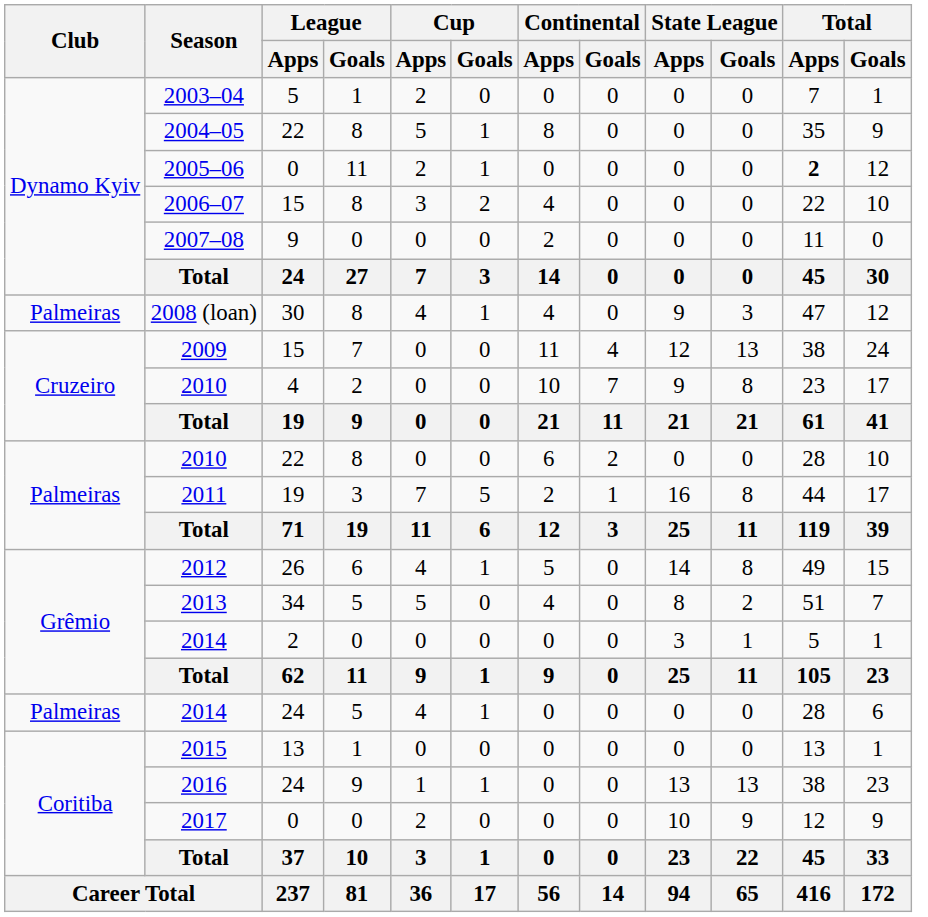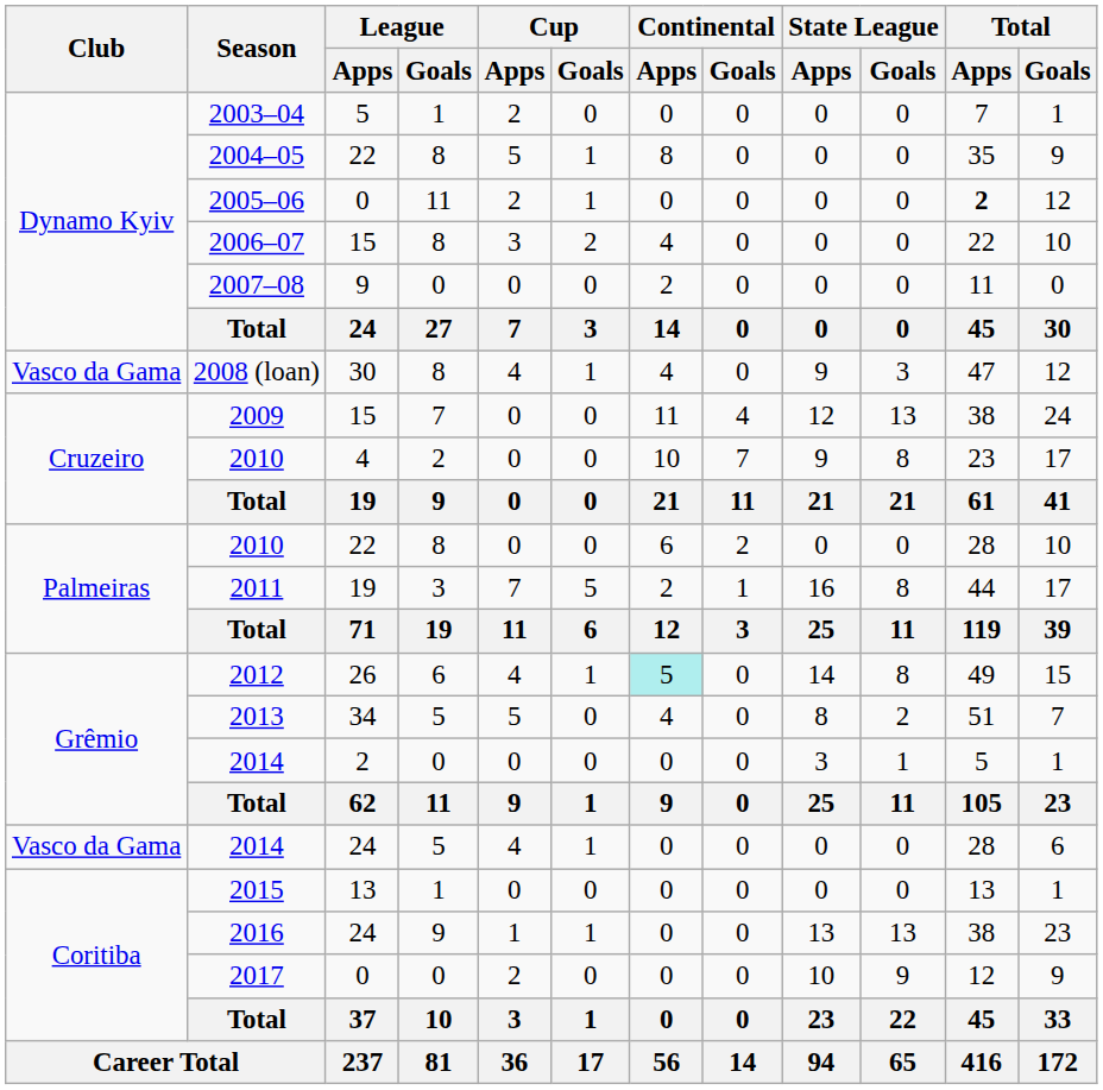 <table class="wikitable" style="text-align: center;">
 <tr>
 <th rowspan="2">Club</th>
 <th rowspan="2">Season</th>
 <th colspan="2">League</th>
 <th colspan="2">Cup</th>
 <th colspan="2">Continental</th>
 <th colspan="2">State League</th>
 <th colspan="2">Total</th>
 </tr>
 <tr>
 <th>Apps</th>
 <th>Goals</th>
 <th>Apps</th>
 <th>Goals</th>
 <th>Apps</th>
 <th>Goals</th>
 <th>Apps</th>
 <th>Goals</th>
 <th>Apps</th>
 <th>Goals</th>
 </tr>
 <tr>
 <td rowspan="6"><a href='#'>Dynamo Kyiv</a></td>
 <td><a href='#'>2003–04</a></td>
 <td>5</td>
 <td>1</td>
 <td>2</td>
 <td>0</td>
 <td>0</td>
 <td>0</td>
 <td>0</td>
 <td>0</td>
 <td>7</td>
 <td>1</td>
 </tr>
 <tr>
 <td><a href='#'>2004–05</a></td>
 <td>22</td>
 <td>8</td>
 <td>5</td>
 <td>1</td>
 <td>8</td>
 <td>0</td>
 <td>0</td>
 <td>0</td>
 <td>35</td>
 <td>9</td>
 </tr>
 <tr>
 <td><a href='#'>2005–06</a></td>
 <td>0</td>
 <td>11</td>
 <td>2</td>
 <td>1</td>
 <td>0</td>
 <td>0</td>
 <td>0</td>
 <td>0</td>
 <td><strong>2</strong></td>
 <td>12</td>
 </tr>
 <tr>
 <td><a href='#'>2006–07</a></td>
 <td>15</td>
 <td>8</td>
 <td>3</td>
 <td>2</td>
 <td>4</td>
 <td>0</td>
 <td>0</td>
 <td>0</td>
 <td>22</td>
 <td>10</td>
 </tr>
 <tr>
 <td><a href='#'>2007–08</a></td>
 <td>9</td>
 <td>0</td>
 <td>0</td>
 <td>0</td>
 <td>2</td>
 <td>0</td>
 <td>0</td>
 <td>0</td>
 <td>11</td>
 <td>0</td>
 </tr>
 <tr>
 <th>Total</th>
 <th>24</th>
 <th>27</th>
 <th>7</th>
 <th>3</th>
 <th>14</th>
 <th>0</th>
 <th>0</th>
 <th>0</th>
 <th>45</th>
 <th>30</th>
 </tr>
 <tr>
-<td><a href='#'>Palmeiras</a></td>
+<td><a href='#'>Vasco da Gama</a></td>
 <td><a href='#'>2008</a> (loan)</td>
 <td>30</td>
 <td>8</td>
 <td>4</td>
 <td>1</td>
 <td>4</td>
 <td>0</td>
 <td>9</td>
 <td>3</td>
 <td>47</td>
 <td>12</td>
 </tr>
 <tr>
 <td rowspan="3"><a href='#'>Cruzeiro</a></td>
 <td><a href='#'>2009</a></td>
 <td>15</td>
 <td>7</td>
 <td>0</td>
 <td>0</td>
 <td>11</td>
 <td>4</td>
 <td>12</td>
 <td>13</td>
 <td>38</td>
 <td>24</td>
 </tr>
 <tr>
 <td><a href='#'>2010</a></td>
 <td>4</td>
 <td>2</td>
 <td>0</td>
 <td>0</td>
 <td>10</td>
 <td>7</td>
 <td>9</td>
 <td>8</td>
 <td>23</td>
 <td>17</td>
 </tr>
 <tr>
 <th>Total</th>
 <th>19</th>
 <th>9</th>
 <th>0</th>
 <th>0</th>
 <th>21</th>
 <th>11</th>
 <th>21</th>
 <th>21</th>
 <th>61</th>
 <th>41</th>
 </tr>
 <tr>
 <td rowspan="3"><a href='#'>Palmeiras</a></td>
 <td><a href='#'>2010</a></td>
 <td>22</td>
 <td>8</td>
 <td>0</td>
 <td>0</td>
 <td>6</td>
 <td>2</td>
 <td>0</td>
 <td>0</td>
 <td>28</td>
 <td>10</td>
 </tr>
 <tr>
 <td><a href='#'>2011</a></td>
 <td>19</td>
 <td>3</td>
 <td>7</td>
 <td>5</td>
 <td>2</td>
 <td>1</td>
 <td>16</td>
 <td>8</td>
 <td>44</td>
 <td>17</td>
 </tr>
 <tr>
 <th>Total</th>
 <th>71</th>
 <th>19</th>
 <th>11</th>
 <th>6</th>
 <th>12</th>
 <th>3</th>
 <th>25</th>
 <th>11</th>
 <th>119</th>
 <th>39</th>
 </tr>
 <tr>
 <td rowspan="4"><a href='#'>Grêmio</a></td>
 <td><a href='#'>2012</a></td>
 <td>26</td>
 <td>6</td>
 <td>4</td>
 <td>1</td>
-<td>5</td>
+<td style="background: paleturquoise;">5</td>
 <td>0</td>
 <td>14</td>
 <td>8</td>
 <td>49</td>
 <td>15</td>
 </tr>
 <tr>
 <td><a href='#'>2013</a></td>
 <td>34</td>
 <td>5</td>
 <td>5</td>
 <td>0</td>
 <td>4</td>
 <td>0</td>
 <td>8</td>
 <td>2</td>
 <td>51</td>
 <td>7</td>
 </tr>
 <tr>
 <td><a href='#'>2014</a></td>
 <td>2</td>
 <td>0</td>
 <td>0</td>
 <td>0</td>
 <td>0</td>
 <td>0</td>
 <td>3</td>
 <td>1</td>
 <td>5</td>
 <td>1</td>
 </tr>
 <tr>
 <th>Total</th>
 <th>62</th>
 <th>11</th>
 <th>9</th>
 <th>1</th>
 <th>9</th>
 <th>0</th>
 <th>25</th>
 <th>11</th>
 <th>105</th>
 <th>23</th>
 </tr>
 <tr>
-<td><a href='#'>Palmeiras</a></td>
+<td><a href='#'>Vasco da Gama</a></td>
 <td><a href='#'>2014</a></td>
 <td>24</td>
 <td>5</td>
 <td>4</td>
 <td>1</td>
 <td>0</td>
 <td>0</td>
 <td>0</td>
 <td>0</td>
 <td>28</td>
 <td>6</td>
 </tr>
 <tr>
 <td rowspan="4"><a href='#'>Coritiba</a></td>
 <td><a href='#'>2015</a></td>
 <td>13</td>
 <td>1</td>
 <td>0</td>
 <td>0</td>
 <td>0</td>
 <td>0</td>
 <td>0</td>
 <td>0</td>
 <td>13</td>
 <td>1</td>
 </tr>
 <tr>
 <td><a href='#'>2016</a></td>
 <td>24</td>
 <td>9</td>
 <td>1</td>
 <td>1</td>
 <td>0</td>
 <td>0</td>
 <td>13</td>
 <td>13</td>
 <td>38</td>
 <td>23</td>
 </tr>
 <tr>
 <td><a href='#'>2017</a></td>
 <td>0</td>
 <td>0</td>
 <td>2</td>
 <td>0</td>
 <td>0</td>
 <td>0</td>
 <td>10</td>
 <td>9</td>
 <td>12</td>
 <td>9</td>
 </tr>
 <tr>
 <th>Total</th>
 <th>37</th>
 <th>10</th>
 <th>3</th>
 <th>1</th>
 <th>0</th>
 <th>0</th>
 <th>23</th>
 <th>22</th>
 <th>45</th>
 <th>33</th>
 </tr>
 <tr>
 <th colspan="2">Career Total</th>
 <th>237</th>
 <th>81</th>
 <th>36</th>
 <th>17</th>
 <th>56</th>
 <th>14</th>
 <th>94</th>
 <th>65</th>
 <th>416</th>
 <th>172</th>
 </tr>
 </table>
